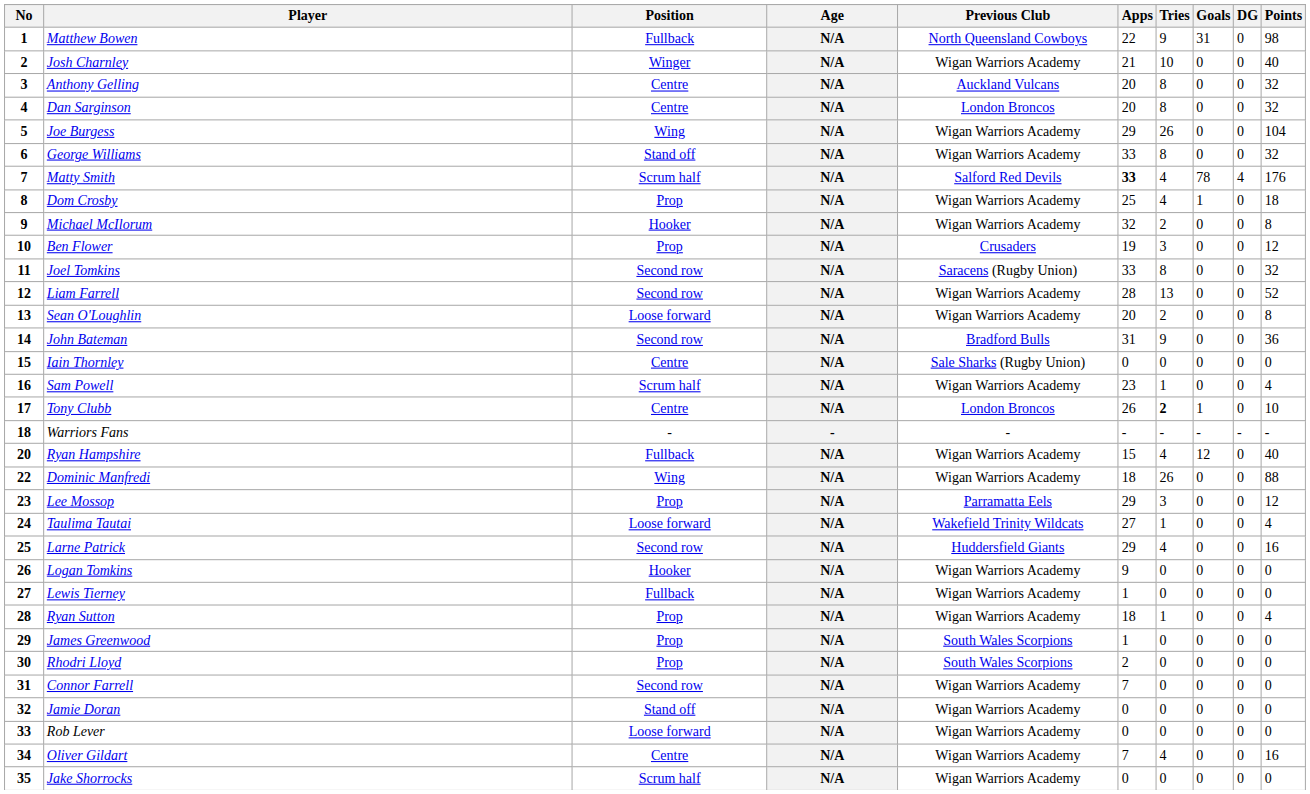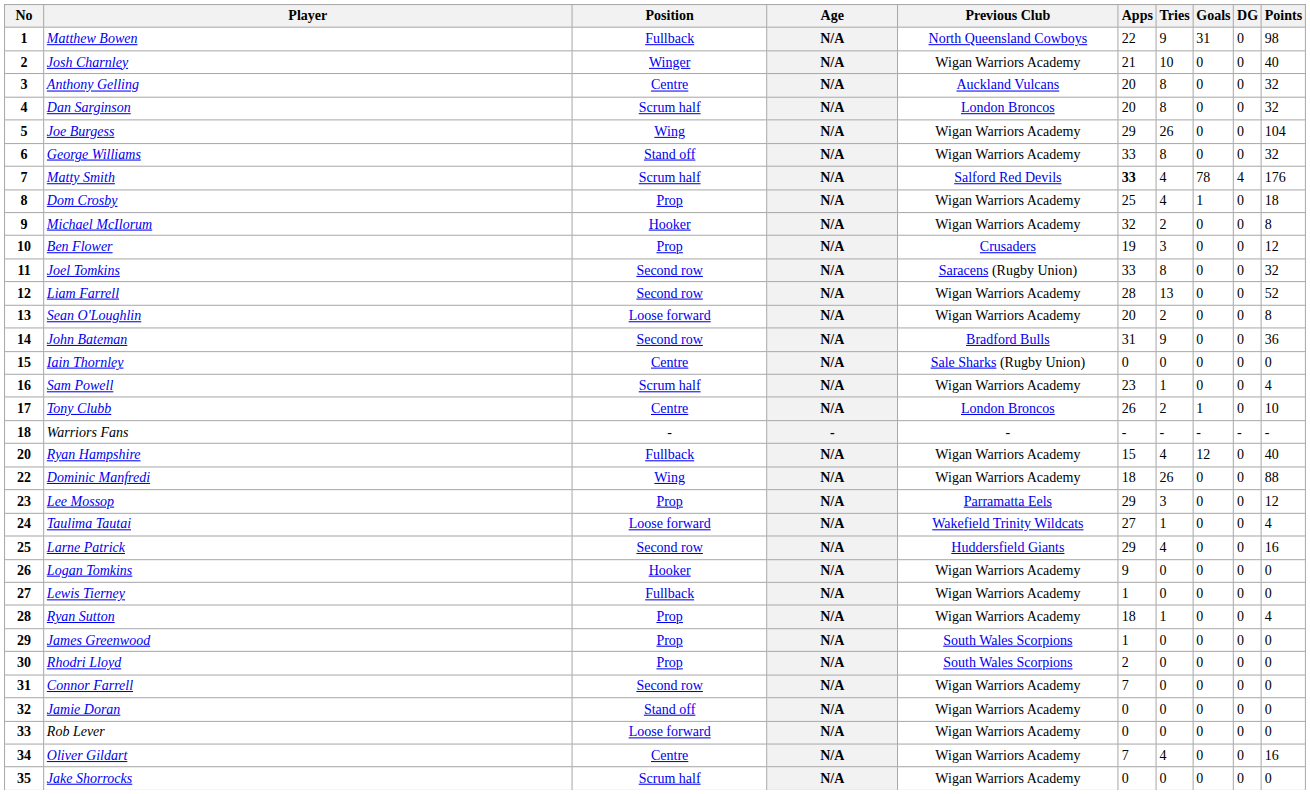 <table class="wikitable sortable" width="100%" style="font-size:85%">
 <tr bgcolor="#efefef">
 </tr>
 <tr bgcolor="#efefef">
 <th width=3%>No</th>
 <th !width=47%>Player</th>
 <th width=15%>Position</th>
 <th width=1%>Age</th>
 <th width=17%>Previous Club</th>
 <th width="20">Apps</th>
 <th width="20">Tries</th>
 <th width="20">Goals</th>
 <th width="20">DG</th>
 <th width="20">Points</th>
 </tr>
 <tr bgcolor=#FFFFFF>
 <td align=center><strong>1</strong></td>
 <td><em><a href='#'>Matthew Bowen</a></em></td>
 <td align=center><a href='#'>Fullback</a></td>
 <th width=10%>N/A</th>
 <td align=center><a href='#'>North Queensland Cowboys</a></td>
 <td align=centre>22</td>
 <td align=centre>9</td>
 <td align=centre>31</td>
 <td align=centre>0</td>
 <td align=centre>98</td>
 </tr>
 <tr bgcolor=#FFFFFF>
 <td align=center><strong>2</strong></td>
 <td><em><a href='#'>Josh Charnley</a></em></td>
 <td align=center><a href='#'>Winger</a></td>
 <th width=10%>N/A</th>
 <td align=center>Wigan Warriors Academy</td>
 <td align=centre>21</td>
 <td align=centre>10</td>
 <td align=centre>0</td>
 <td align=centre>0</td>
 <td align=centre>40</td>
 </tr>
 <tr bgcolor=#FFFFFF>
 <td align=center><strong>3</strong></td>
 <td><em><a href='#'>Anthony Gelling</a></em></td>
 <td align=center><a href='#'>Centre</a></td>
 <th width=10%>N/A</th>
 <td align=center><a href='#'>Auckland Vulcans</a></td>
 <td align=centre>20</td>
 <td align=centre>8</td>
 <td align=centre>0</td>
 <td align=centre>0</td>
 <td align=centre>32</td>
 </tr>
 <tr bgcolor=#FFFFFF>
 <td align=center><strong>4</strong></td>
 <td><em><a href='#'>Dan Sarginson</a></em></td>
-<td align=center><a href='#'>Centre</a></td>
+<td align=center><a href='#'>Scrum half</a></td>
 <th width=10%>N/A</th>
 <td align=center><a href='#'>London Broncos</a></td>
 <td align=centre>20</td>
 <td align=centre>8</td>
 <td align=centre>0</td>
 <td align=centre>0</td>
 <td align=centre>32</td>
 </tr>
 <tr bgcolor=#FFFFFF>
 <td align=center><strong>5</strong></td>
 <td><em><a href='#'>Joe Burgess</a></em></td>
 <td align=center><a href='#'>Wing</a></td>
 <th width=10%>N/A</th>
 <td align=center>Wigan Warriors Academy</td>
 <td align=centre>29</td>
 <td align=centre>26</td>
 <td align=centre>0</td>
 <td align=centre>0</td>
 <td align=centre>104</td>
 </tr>
 <tr bgcolor=#FFFFFF>
 <td align=center><strong>6</strong></td>
 <td><em><a href='#'>George Williams</a></em></td>
 <td align=center><a href='#'>Stand off</a></td>
 <th width=10%>N/A</th>
 <td align=center>Wigan Warriors Academy</td>
 <td align=centre>33</td>
 <td align=centre>8</td>
 <td align=centre>0</td>
 <td align=centre>0</td>
 <td align=centre>32</td>
 </tr>
 <tr bgcolor=#FFFFFF>
 <td align=center><strong>7</strong></td>
 <td><em><a href='#'>Matty Smith</a></em></td>
 <td align=center><a href='#'>Scrum half</a></td>
 <th width=10%>N/A</th>
 <td align=center><a href='#'>Salford Red Devils</a></td>
 <td align=centre><strong>33</strong></td>
 <td align=centre>4</td>
 <td align=centre>78</td>
 <td align=centre>4</td>
 <td align=centre>176</td>
 </tr>
 <tr bgcolor=#FFFFFF>
 <td align=center><strong>8</strong></td>
 <td><em><a href='#'>Dom Crosby</a></em></td>
 <td align=center><a href='#'>Prop</a></td>
 <th width=10%>N/A</th>
 <td align=center>Wigan Warriors Academy</td>
 <td align=centre>25</td>
 <td align=centre>4</td>
 <td align=centre>1</td>
 <td align=centre>0</td>
 <td align=centre>18</td>
 </tr>
 <tr bgcolor=#FFFFFF>
 <td align=center><strong>9</strong></td>
 <td><em><a href='#'>Michael McIlorum</a></em></td>
 <td align=center><a href='#'>Hooker</a></td>
 <th width=10%>N/A</th>
 <td align=center>Wigan Warriors Academy</td>
 <td align=centre>32</td>
 <td align=centre>2</td>
 <td align=centre>0</td>
 <td align=centre>0</td>
 <td align=centre>8</td>
 </tr>
 <tr bgcolor=#FFFFFF>
 <td align=center><strong>10</strong></td>
 <td><em><a href='#'>Ben Flower</a></em></td>
 <td align=center><a href='#'>Prop</a></td>
 <th width=10%>N/A</th>
 <td align=center><a href='#'>Crusaders</a></td>
 <td align=centre>19</td>
 <td align=centre>3</td>
 <td align=centre>0</td>
 <td align=centre>0</td>
 <td align=centre>12</td>
 </tr>
 <tr bgcolor=#FFFFFF>
 <td align=center><strong>11</strong></td>
 <td><em><a href='#'>Joel Tomkins</a></em></td>
 <td align=center><a href='#'>Second row</a></td>
 <th width=10%>N/A</th>
 <td align=center><a href='#'>Saracens</a> (Rugby Union)</td>
 <td align=centre>33</td>
 <td align=centre>8</td>
 <td align=centre>0</td>
 <td align=centre>0</td>
 <td align=centre>32</td>
 </tr>
 <tr bgcolor=#FFFFFF>
 <td align=center><strong>12</strong></td>
 <td><em><a href='#'>Liam Farrell</a></em></td>
 <td align=center><a href='#'>Second row</a></td>
 <th width=10%>N/A</th>
 <td align=center>Wigan Warriors Academy</td>
 <td align=centre>28</td>
 <td align=centre>13</td>
 <td align=centre>0</td>
 <td align=centre>0</td>
 <td align=centre>52</td>
 </tr>
 <tr bgcolor=#FFFFFF>
 <td align=center><strong>13</strong></td>
 <td><em><a href='#'>Sean O'Loughlin</a></em></td>
 <td align=center><a href='#'>Loose forward</a></td>
 <th width=10%>N/A</th>
 <td align=center>Wigan Warriors Academy</td>
 <td align=centre>20</td>
 <td align=centre>2</td>
 <td align=centre>0</td>
 <td align=centre>0</td>
 <td align=centre>8</td>
 </tr>
 <tr bgcolor=#FFFFFF>
 <td align=center><strong>14</strong></td>
 <td><em><a href='#'>John Bateman</a></em></td>
 <td align=center><a href='#'>Second row</a></td>
 <th width=10%>N/A</th>
 <td align=center><a href='#'>Bradford Bulls</a></td>
 <td align=centre>31</td>
 <td align=centre>9</td>
 <td align=centre>0</td>
 <td align=centre>0</td>
 <td align=centre>36</td>
 </tr>
 <tr bgcolor=#FFFFFF>
 <td align=center><strong>15</strong></td>
 <td><em><a href='#'>Iain Thornley</a></em></td>
 <td align=center><a href='#'>Centre</a></td>
 <th width=10%>N/A</th>
 <td align=center><a href='#'>Sale Sharks</a> (Rugby Union)</td>
 <td align=centre>0</td>
 <td align=centre>0</td>
 <td align=centre>0</td>
 <td align=centre>0</td>
 <td align=centre>0</td>
 </tr>
 <tr bgcolor=#FFFFFF>
 <td align=center><strong>16</strong></td>
 <td><em><a href='#'>Sam Powell</a></em></td>
 <td align=center><a href='#'>Scrum half</a></td>
 <th width=10%>N/A</th>
 <td align=center>Wigan Warriors Academy</td>
 <td align=centre>23</td>
 <td align=centre>1</td>
 <td align=centre>0</td>
 <td align=centre>0</td>
 <td align=centre>4</td>
 </tr>
 <tr bgcolor=#FFFFFF>
 <td align=center><strong>17</strong></td>
 <td><em><a href='#'>Tony Clubb</a></em></td>
 <td align=center><a href='#'>Centre</a></td>
 <th width=10%>N/A</th>
 <td align=center><a href='#'>London Broncos</a></td>
 <td align=centre>26</td>
-<td align=centre><strong>2</strong></td>
+<td align=centre>2</td>
 <td align=centre>1</td>
 <td align=centre>0</td>
 <td align=centre>10</td>
 </tr>
 <tr bgcolor=#FFFFFF>
 <td align=center><strong>18</strong></td>
 <td><em>Warriors Fans</em></td>
 <td align=center>-</td>
 <th width=10%>-</th>
 <td align=center>-</td>
 <td align=centre>-</td>
 <td align=centre>-</td>
 <td align=centre>-</td>
 <td align=centre>-</td>
 <td align=centre>-</td>
 </tr>
 <tr bgcolor=#FFFFFF>
 <td align=center><strong>20</strong></td>
 <td><em><a href='#'>Ryan Hampshire</a></em></td>
 <td align=center><a href='#'>Fullback</a></td>
 <th width=10%>N/A</th>
 <td align=center>Wigan Warriors Academy</td>
 <td align=centre>15</td>
 <td align=centre>4</td>
 <td align=centre>12</td>
 <td align=centre>0</td>
 <td align=centre>40</td>
 </tr>
 <tr bgcolor=#FFFFFF>
 <td align=center><strong>22</strong></td>
 <td><em><a href='#'>Dominic Manfredi</a></em></td>
 <td align=center><a href='#'>Wing</a></td>
 <th width=10%>N/A</th>
 <td align=center>Wigan Warriors Academy</td>
 <td align=centre>18</td>
 <td align=centre>26</td>
 <td align=centre>0</td>
 <td align=centre>0</td>
 <td align=centre>88</td>
 </tr>
 <tr bgcolor=#FFFFFF>
 <td align=center><strong>23</strong></td>
 <td><em><a href='#'>Lee Mossop</a></em></td>
 <td align=center><a href='#'>Prop</a></td>
 <th width=10%>N/A</th>
 <td align=center><a href='#'>Parramatta Eels</a></td>
 <td align=centre>29</td>
 <td align=centre>3</td>
 <td align=centre>0</td>
 <td align=centre>0</td>
 <td align=centre>12</td>
 </tr>
 <tr bgcolor=#FFFFFF>
 <td align=center><strong>24</strong></td>
 <td><em><a href='#'>Taulima Tautai</a></em></td>
 <td align=center><a href='#'>Loose forward</a></td>
 <th width=10%>N/A</th>
 <td align=center><a href='#'>Wakefield Trinity Wildcats</a></td>
 <td align=centre>27</td>
 <td align=centre>1</td>
 <td align=centre>0</td>
 <td align=centre>0</td>
 <td align=centre>4</td>
 </tr>
 <tr bgcolor=#FFFFFF>
 <td align=center><strong>25</strong></td>
 <td><em><a href='#'>Larne Patrick</a></em></td>
 <td align=center><a href='#'>Second row</a></td>
 <th width=10%>N/A</th>
 <td align=center><a href='#'>Huddersfield Giants</a></td>
 <td align=centre>29</td>
 <td align=centre>4</td>
 <td align=centre>0</td>
 <td align=centre>0</td>
 <td align=centre>16</td>
 </tr>
 <tr bgcolor=#FFFFFF>
 <td align=center><strong>26</strong></td>
 <td><em><a href='#'>Logan Tomkins</a></em></td>
 <td align=center><a href='#'>Hooker</a></td>
 <th width=10%>N/A</th>
 <td align=center>Wigan Warriors Academy</td>
 <td align=centre>9</td>
 <td align=centre>0</td>
 <td align=centre>0</td>
 <td align=centre>0</td>
 <td align=centre>0</td>
 </tr>
 <tr bgcolor=#FFFFFF>
 <td align=center><strong>27</strong></td>
 <td><em><a href='#'>Lewis Tierney</a></em></td>
 <td align=center><a href='#'>Fullback</a></td>
 <th width=10%>N/A</th>
 <td align=center>Wigan Warriors Academy</td>
 <td align=centre>1</td>
 <td align=centre>0</td>
 <td align=centre>0</td>
 <td align=centre>0</td>
 <td align=centre>0</td>
 </tr>
 <tr bgcolor=#FFFFFF>
 <td align=center><strong>28</strong></td>
 <td><em><a href='#'>Ryan Sutton</a></em></td>
 <td align=center><a href='#'>Prop</a></td>
 <th width=10%>N/A</th>
 <td align=center>Wigan Warriors Academy</td>
 <td align=centre>18</td>
 <td align=centre>1</td>
 <td align=centre>0</td>
 <td align=centre>0</td>
 <td align=centre>4</td>
 </tr>
 <tr bgcolor=#FFFFFF>
 <td align=center><strong>29</strong></td>
 <td><em><a href='#'>James Greenwood</a></em></td>
 <td align=center><a href='#'>Prop</a></td>
 <th width=10%>N/A</th>
 <td align=center><a href='#'>South Wales Scorpions</a></td>
 <td align=centre>1</td>
 <td align=centre>0</td>
 <td align=centre>0</td>
 <td align=centre>0</td>
 <td align=centre>0</td>
 </tr>
 <tr bgcolor=#FFFFFF>
 <td align=center><strong>30</strong></td>
 <td><em><a href='#'>Rhodri Lloyd</a></em></td>
 <td align=center><a href='#'>Prop</a></td>
 <th width=10%>N/A</th>
 <td align=center><a href='#'>South Wales Scorpions</a></td>
 <td align=centre>2</td>
 <td align=centre>0</td>
 <td align=centre>0</td>
 <td align=centre>0</td>
 <td align=centre>0</td>
 </tr>
 <tr bgcolor=#FFFFFF>
 <td align=center><strong>31</strong></td>
 <td><em><a href='#'>Connor Farrell</a></em></td>
 <td align=center><a href='#'>Second row</a></td>
 <th width=10%>N/A</th>
 <td align=center>Wigan Warriors Academy</td>
 <td align=centre>7</td>
 <td align=centre>0</td>
 <td align=centre>0</td>
 <td align=centre>0</td>
 <td align=centre>0</td>
 </tr>
 <tr bgcolor=#FFFFFF>
 <td align=center><strong>32</strong></td>
 <td><em><a href='#'>Jamie Doran</a></em></td>
 <td align=center><a href='#'>Stand off</a></td>
 <th width=10%>N/A</th>
 <td align=center>Wigan Warriors Academy</td>
 <td align=centre>0</td>
 <td align=centre>0</td>
 <td align=centre>0</td>
 <td align=centre>0</td>
 <td align=centre>0</td>
 </tr>
 <tr bgcolor=#FFFFFF>
 <td align=center><strong>33</strong></td>
 <td><em>Rob Lever</em></td>
 <td align=center><a href='#'>Loose forward</a></td>
 <th width=10%>N/A</th>
 <td align=center>Wigan Warriors Academy</td>
 <td align=centre>0</td>
 <td align=centre>0</td>
 <td align=centre>0</td>
 <td align=centre>0</td>
 <td align=centre>0</td>
 </tr>
 <tr bgcolor=#FFFFFF>
 <td align=center><strong>34</strong></td>
 <td><em><a href='#'>Oliver Gildart</a></em></td>
 <td align=center><a href='#'>Centre</a></td>
 <th width=10%>N/A</th>
 <td align=center>Wigan Warriors Academy</td>
 <td align=centre>7</td>
 <td align=centre>4</td>
 <td align=centre>0</td>
 <td align=centre>0</td>
 <td align=centre>16</td>
 </tr>
 <tr bgcolor=#FFFFFF>
 <td align=center><strong>35</strong></td>
 <td><em><a href='#'>Jake Shorrocks</a></em></td>
 <td align=center><a href='#'>Scrum half</a></td>
 <th width=10%>N/A</th>
 <td align=center>Wigan Warriors Academy</td>
 <td align=centre>0</td>
 <td align=centre>0</td>
 <td align=centre>0</td>
 <td align=centre>0</td>
 <td align=centre>0</td>
 </tr>
 </table>
